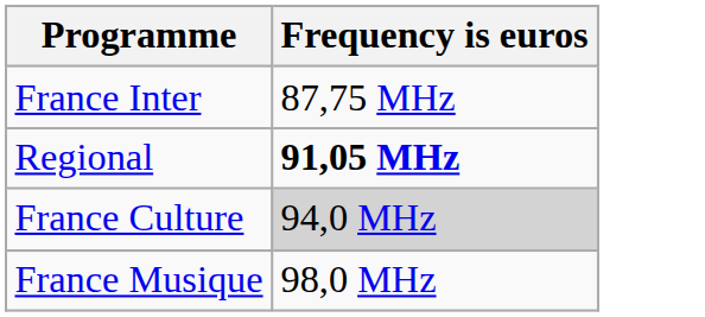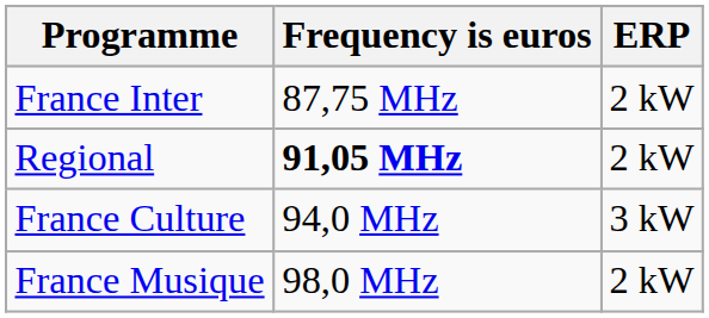 <table class="wikitable">
 <tr style="background:#ccc;">
 <th>Programme</th>
 <th>Frequency is euros</th>
+<th>ERP</th>
 </tr>
 <tr>
 <td><a href='#'>France Inter</a></td>
 <td>87,75 <a href='#'>MHz</a></td>
+<td>2 kW</td>
 </tr>
 <tr>
 <td><a href='#'>Regional</a></td>
 <td><strong>91,05 <a href='#'>MHz</a></strong></td>
+<td>2 kW</td>
 </tr>
 <tr>
 <td><a href='#'>France Culture</a></td>
-<td style="background: lightgrey;">94,0 <a href='#'>MHz</a></td>
+<td>94,0 <a href='#'>MHz</a></td>
+<td>3 kW</td>
 </tr>
 <tr>
 <td><a href='#'>France Musique</a></td>
 <td>98,0 <a href='#'>MHz</a></td>
+<td>2 kW</td>
 </tr>
 </table>
